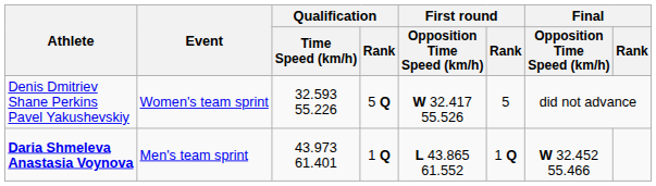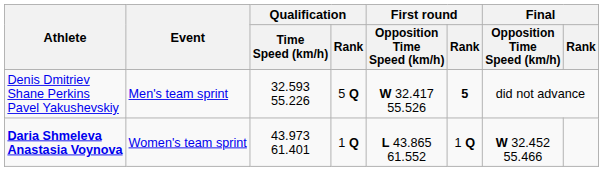 <table class="wikitable" style="font-size:90%">
 <tr>
 <th rowspan="2">Athlete</th>
 <th rowspan="2">Event</th>
 <th colspan=2>Qualification</th>
 <th colspan=2>First round</th>
 <th colspan=2>Final</th>
 </tr>
 <tr style="font-size:95%">
 <th>Time<br>Speed (km/h)</th>
 <th>Rank</th>
 <th>Opposition<br>Time<br>Speed (km/h)</th>
 <th>Rank</th>
 <th>Opposition<br>Time<br>Speed (km/h)</th>
 <th>Rank</th>
 </tr>
 <tr align=center>
 <td align=left><a href='#'>Denis Dmitriev</a><br><a href='#'>Shane Perkins</a><br><a href='#'>Pavel Yakushevskiy</a></td>
-<td align=left><a href='#'>Women's team sprint</a></td>
+<td align=left><a href='#'>Men's team sprint</a></td>
 <td>32.593<br>55.226</td>
 <td>5 <strong>Q</strong></td>
 <td><br><strong>W</strong> 32.417<br>55.526</td>
-<td>5</td>
+<td><strong>5</strong></td>
 <td colspan=2>did not advance</td>
 </tr>
 <tr align=center>
 <td align=left><strong><a href='#'>Daria Shmeleva</a><br><a href='#'>Anastasia Voynova</a></strong></td>
-<td align=left><a href='#'>Men's team sprint</a></td>
+<td align=left><a href='#'>Women's team sprint</a></td>
 <td>43.973<br>61.401</td>
 <td>1 <strong>Q</strong></td>
 <td><br><strong>L</strong> 43.865<br>61.552</td>
 <td>1 <strong>Q</strong></td>
 <td><br><strong>W</strong> 32.452<br>55.466</td>
 <td></td>
 </tr>
 </table>
